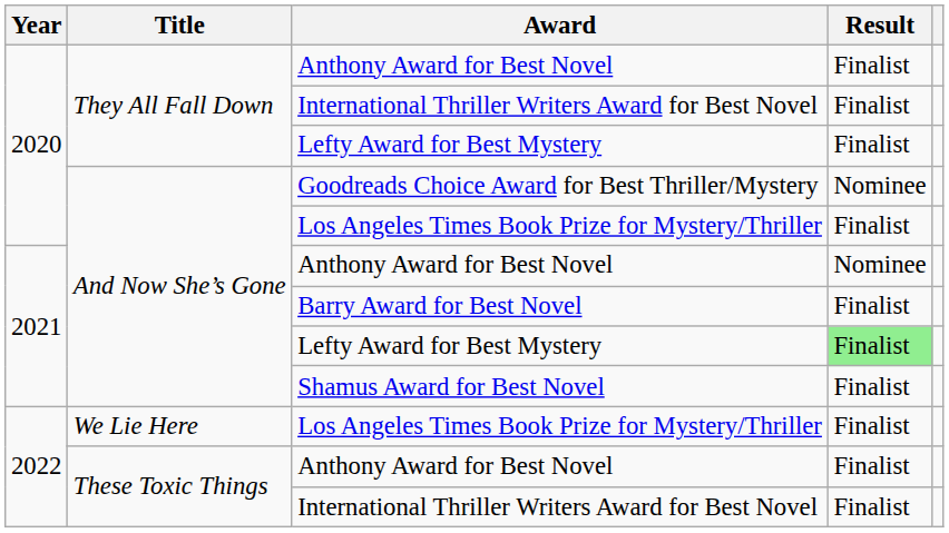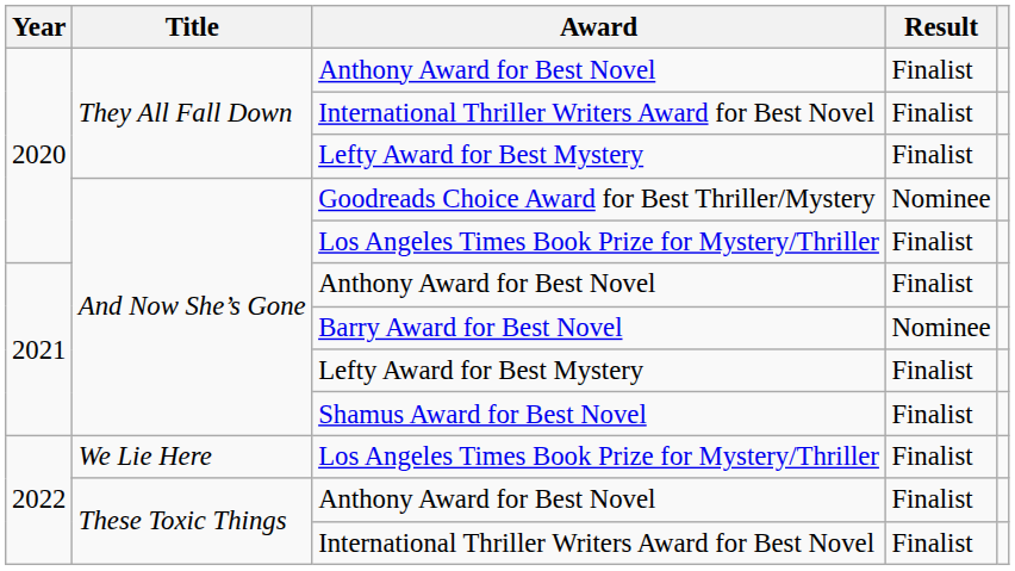 <table class="wikitable">
 <tr>
 <th>Year</th>
 <th>Title</th>
 <th>Award</th>
 <th>Result</th>
 <th></th>
 </tr>
 <tr>
 <td rowspan="5">2020</td>
 <td rowspan="3"><em>They All Fall Down</em></td>
 <td><a href='#'>Anthony Award for Best Novel</a></td>
 <td>Finalist</td>
 <td></td>
 </tr>
 <tr>
 <td><a href='#'>International Thriller Writers Award</a> for Best Novel</td>
 <td>Finalist</td>
 <td></td>
 </tr>
 <tr>
 <td><a href='#'>Lefty Award for Best Mystery</a></td>
 <td>Finalist</td>
 <td></td>
 </tr>
 <tr>
 <td rowspan="6"><em>And Now She’s Gone</em></td>
 <td><a href='#'>Goodreads Choice Award</a> for Best Thriller/Mystery</td>
 <td>Nominee</td>
 <td></td>
 </tr>
 <tr>
 <td><a href='#'>Los Angeles Times Book Prize for Mystery/Thriller</a></td>
 <td>Finalist</td>
 <td></td>
 </tr>
 <tr>
 <td rowspan="4">2021</td>
 <td>Anthony Award for Best Novel</td>
+<td>Finalist</td>
+<td></td>
+</tr>
+<tr>
+<td><a href='#'>Barry Award for Best Novel</a></td>
 <td>Nominee</td>
 <td></td>
 </tr>
 <tr>
-<td><a href='#'>Barry Award for Best Novel</a></td>
+<td>Lefty Award for Best Mystery</td>
 <td>Finalist</td>
-<td></td>
-</tr>
-<tr>
-<td>Lefty Award for Best Mystery</td>
-<td style="background: lightgreen;">Finalist</td>
 <td></td>
 </tr>
 <tr>
 <td><a href='#'>Shamus Award for Best Novel</a></td>
 <td>Finalist</td>
 <td></td>
 </tr>
 <tr>
 <td rowspan="3">2022</td>
 <td><em>We Lie Here</em></td>
 <td><a href='#'>Los Angeles Times Book Prize for Mystery/Thriller</a></td>
 <td>Finalist</td>
 <td></td>
 </tr>
 <tr>
 <td rowspan="2"><em>These Toxic Things</em></td>
 <td>Anthony Award for Best Novel</td>
 <td>Finalist</td>
 <td></td>
 </tr>
 <tr>
 <td>International Thriller Writers Award for Best Novel</td>
 <td>Finalist</td>
 <td></td>
 </tr>
 </table>
